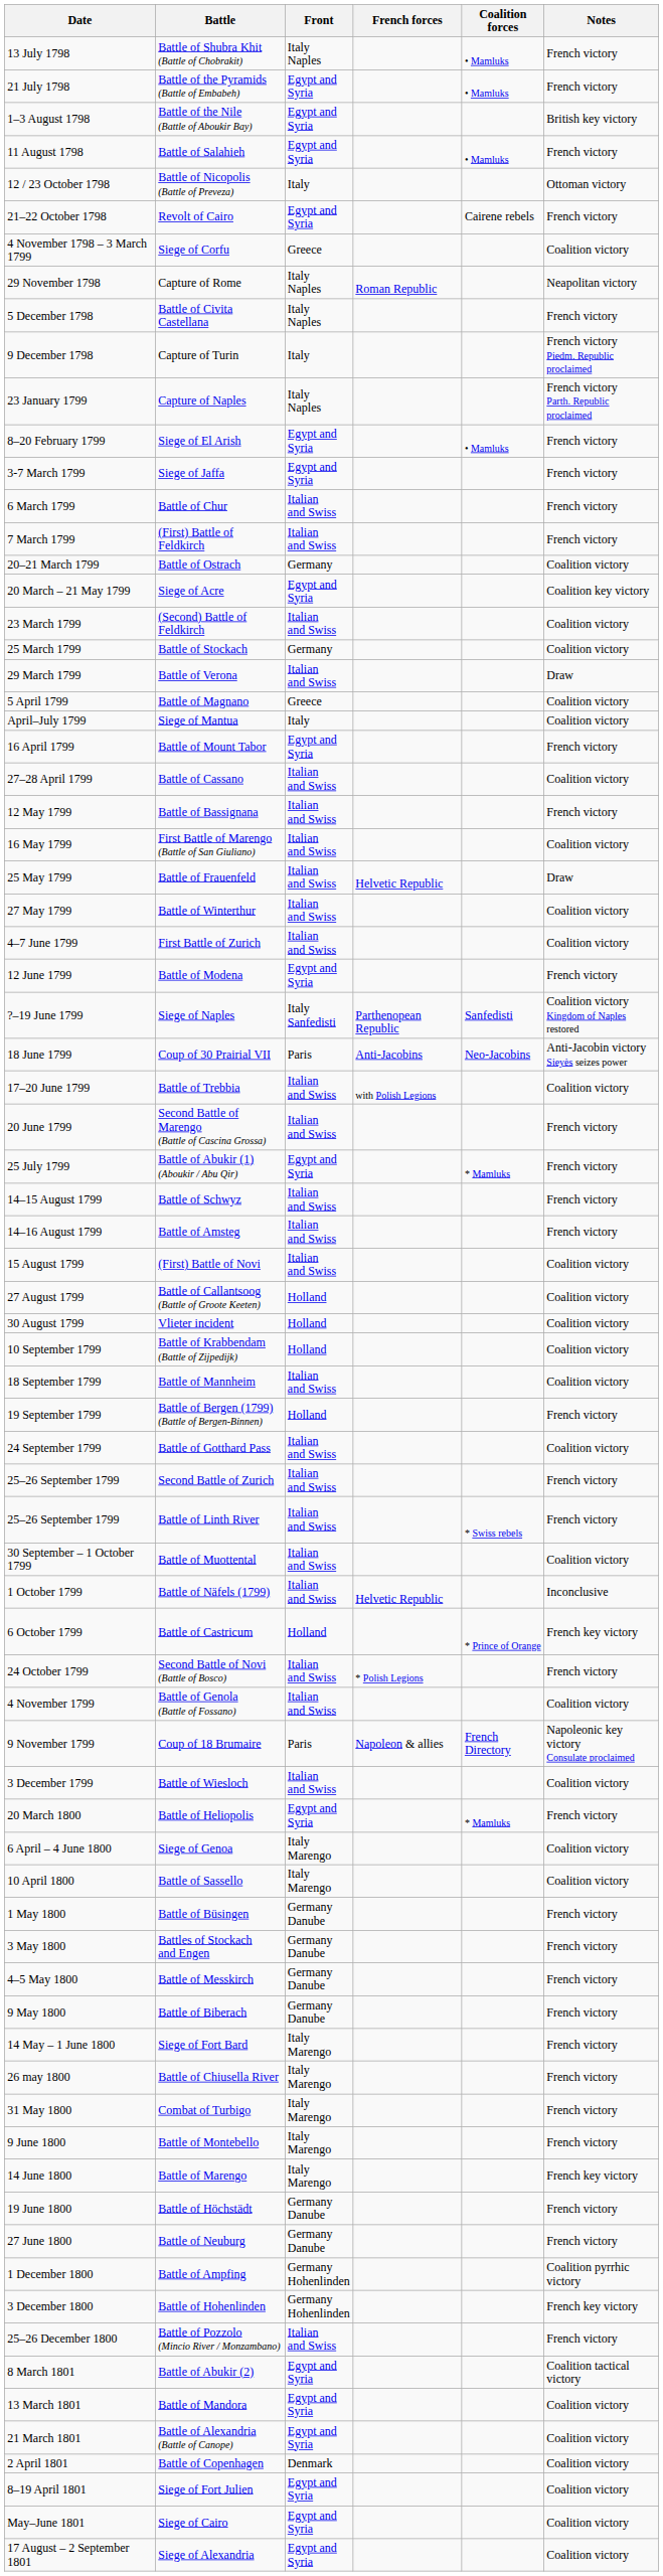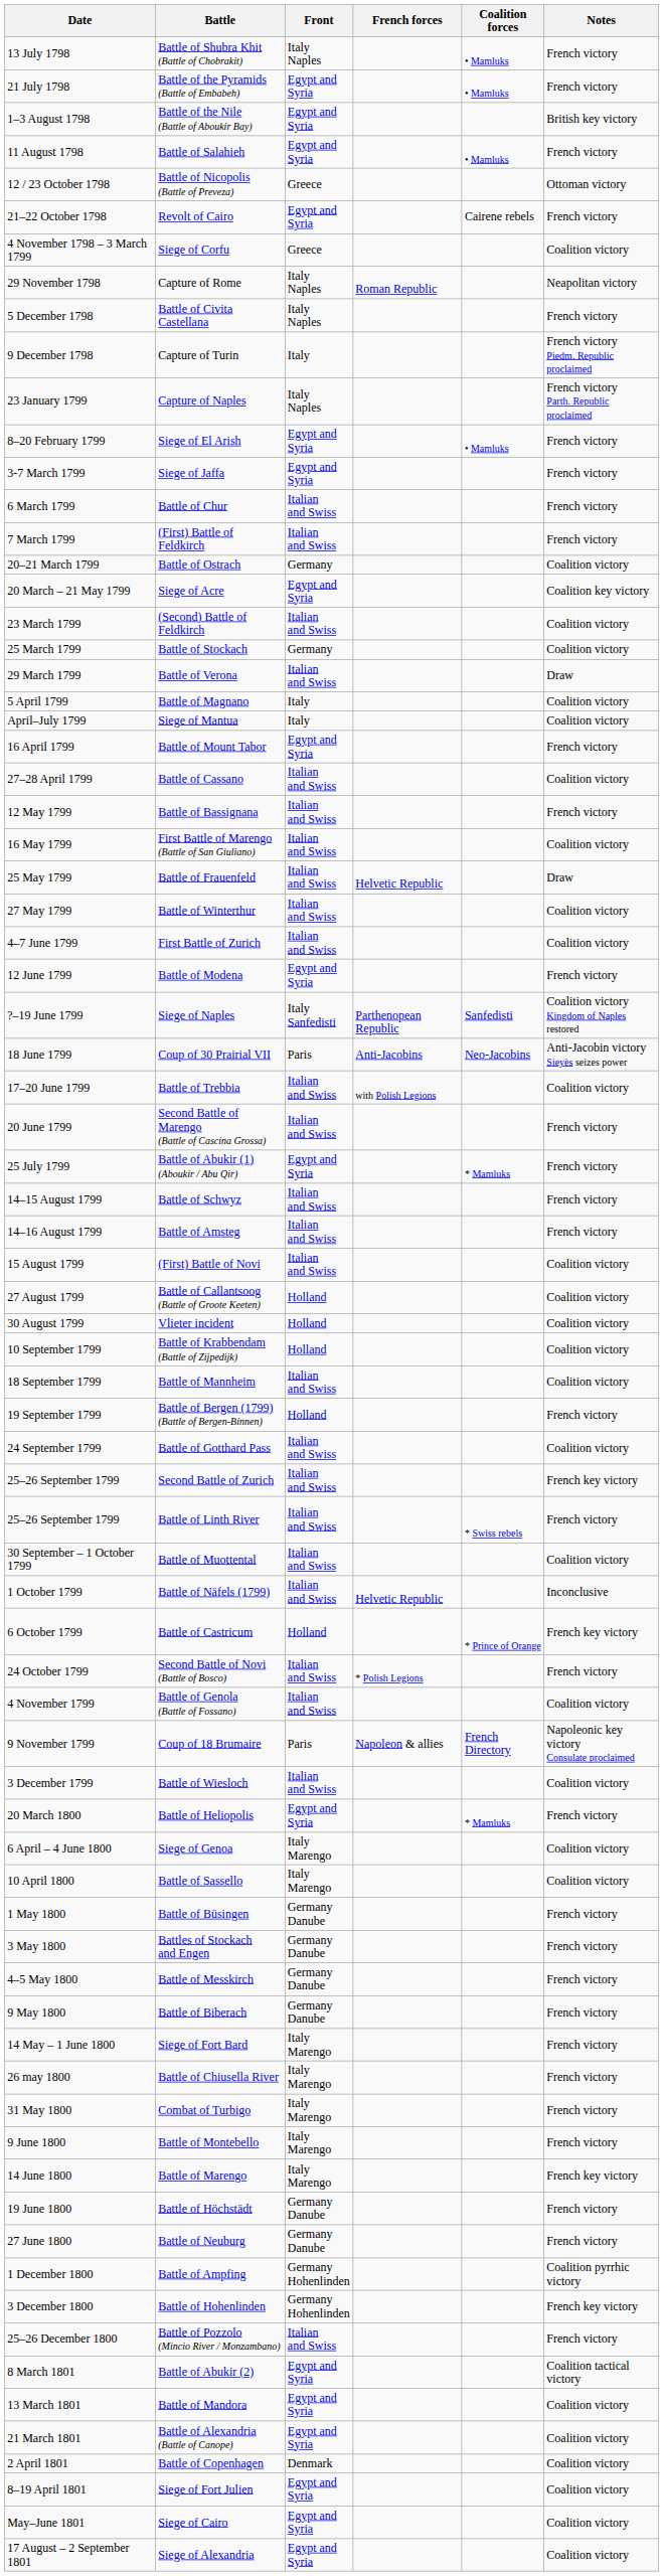 <table class="wikitable sortable">
 <tr>
 <th data-sort-type=date>Date</th>
 <th>Battle</th>
 <th>Front</th>
 <th>French forces</th>
 <th>Coalition forces</th>
 <th>Notes</th>
 </tr>
 <tr>
 <td>13 July 1798</td>
 <td><a href='#'>Battle of Shubra Khit</a><br><small><em>(Battle of Chobrakit)</em></small></td>
 <td>Italy<br>Naples</td>
 <td></td>
 <td><br><small>• <a href='#'>Mamluks</a></small></td>
 <td>French victory</td>
 </tr>
 <tr>
 <td>21 July 1798</td>
 <td><a href='#'>Battle of the Pyramids</a><br><small><em>(Battle of Embabeh)</em></small></td>
 <td><a href='#'>Egypt and<br>Syria</a></td>
 <td></td>
 <td><br><small>• <a href='#'>Mamluks</a></small></td>
 <td>French victory</td>
 </tr>
 <tr>
 <td>1–3 August 1798</td>
 <td><a href='#'>Battle of the Nile</a><br><small><em>(Battle of Aboukir Bay)</em></small></td>
 <td><a href='#'>Egypt and<br>Syria</a></td>
 <td></td>
 <td><br></td>
 <td>British key victory</td>
 </tr>
 <tr>
 <td>11 August 1798</td>
 <td><a href='#'>Battle of Salahieh</a><br><small></small></td>
 <td><a href='#'>Egypt and<br>Syria</a></td>
 <td></td>
 <td><br><small>• <a href='#'>Mamluks</a></small></td>
 <td>French victory</td>
 </tr>
 <tr>
 <td>12 / 23 October 1798</td>
 <td><a href='#'>Battle of Nicopolis</a><br><small><em>(Battle of Preveza)</em></small></td>
-<td>Italy</td>
+<td>Greece</td>
 <td></td>
 <td></td>
 <td>Ottoman victory</td>
 </tr>
 <tr>
 <td>21–22 October 1798</td>
 <td><a href='#'>Revolt of Cairo</a></td>
 <td><a href='#'>Egypt and<br>Syria</a></td>
 <td></td>
 <td>Cairene rebels</td>
 <td>French victory</td>
 </tr>
 <tr>
 <td>4 November 1798 – 3 March 1799</td>
 <td><a href='#'>Siege of Corfu</a></td>
 <td>Greece</td>
 <td></td>
 <td><br></td>
 <td>Coalition victory</td>
 </tr>
 <tr>
 <td>29 November 1798</td>
 <td>Capture of Rome</td>
 <td>Italy<br>Naples</td>
 <td><br> <a href='#'>Roman Republic</a></td>
 <td></td>
 <td>Neapolitan victory</td>
 </tr>
 <tr>
 <td>5 December 1798</td>
 <td><a href='#'>Battle of Civita Castellana</a></td>
 <td>Italy<br>Naples</td>
 <td></td>
 <td></td>
 <td>French victory</td>
 </tr>
 <tr>
 <td>9 December 1798</td>
 <td>Capture of Turin</td>
 <td>Italy</td>
 <td></td>
 <td></td>
 <td>French victory<br><small><a href='#'>Piedm. Republic proclaimed</a></small></td>
 </tr>
 <tr>
 <td>23 January 1799</td>
 <td><a href='#'>Capture of Naples</a></td>
 <td>Italy<br>Naples</td>
 <td></td>
 <td></td>
 <td>French victory<br><small><a href='#'>Parth. Republic proclaimed</a></small></td>
 </tr>
 <tr>
 <td>8–20 February 1799</td>
 <td><a href='#'>Siege of El Arish</a></td>
 <td><a href='#'>Egypt and<br>Syria</a></td>
 <td></td>
 <td><br><small>• <a href='#'>Mamluks</a></small></td>
 <td>French victory</td>
 </tr>
 <tr>
 <td>3-7 March 1799</td>
 <td><a href='#'>Siege of Jaffa</a></td>
 <td><a href='#'>Egypt and<br>Syria</a></td>
 <td></td>
 <td></td>
 <td>French victory</td>
 </tr>
 <tr>
 <td>6 March 1799</td>
 <td><a href='#'>Battle of Chur</a></td>
 <td><a href='#'>Italian<br>and Swiss</a></td>
 <td></td>
 <td></td>
 <td>French victory</td>
 </tr>
 <tr>
 <td>7 March 1799</td>
 <td><a href='#'>(First) Battle of Feldkirch</a></td>
 <td><a href='#'>Italian<br>and Swiss</a></td>
 <td></td>
 <td></td>
 <td>French victory</td>
 </tr>
 <tr>
 <td>20–21 March 1799</td>
 <td><a href='#'>Battle of Ostrach</a></td>
 <td>Germany</td>
 <td></td>
 <td></td>
 <td>Coalition victory</td>
 </tr>
 <tr>
 <td>20 March – 21 May 1799</td>
 <td><a href='#'>Siege of Acre</a></td>
 <td><a href='#'>Egypt and<br>Syria</a></td>
 <td></td>
 <td><br></td>
 <td>Coalition key victory</td>
 </tr>
 <tr>
 <td>23 March 1799</td>
 <td><a href='#'>(Second) Battle of Feldkirch</a></td>
 <td><a href='#'>Italian<br>and Swiss</a></td>
 <td></td>
 <td></td>
 <td>Coalition victory</td>
 </tr>
 <tr>
 <td>25 March 1799</td>
 <td><a href='#'>Battle of Stockach</a></td>
 <td>Germany</td>
 <td></td>
 <td></td>
 <td>Coalition victory</td>
 </tr>
 <tr>
 <td>29 March 1799</td>
 <td><a href='#'>Battle of Verona</a></td>
 <td><a href='#'>Italian<br>and Swiss</a></td>
 <td></td>
 <td></td>
 <td>Draw</td>
 </tr>
 <tr>
 <td>5 April 1799</td>
 <td><a href='#'>Battle of Magnano</a></td>
-<td>Greece</td>
+<td>Italy</td>
 <td></td>
 <td></td>
 <td>Coalition victory</td>
 </tr>
 <tr>
 <td>April–July 1799</td>
 <td><a href='#'>Siege of Mantua</a></td>
 <td>Italy</td>
 <td></td>
 <td></td>
 <td>Coalition victory</td>
 </tr>
 <tr>
 <td>16 April 1799</td>
 <td><a href='#'>Battle of Mount Tabor</a></td>
 <td><a href='#'>Egypt and<br>Syria</a></td>
 <td></td>
 <td></td>
 <td>French victory</td>
 </tr>
 <tr>
 <td>27–28 April 1799</td>
 <td><a href='#'>Battle of Cassano</a></td>
 <td><a href='#'>Italian<br>and Swiss</a></td>
 <td></td>
 <td><br></td>
 <td>Coalition victory</td>
 </tr>
 <tr>
 <td>12 May 1799</td>
 <td><a href='#'>Battle of Bassignana</a></td>
 <td><a href='#'>Italian<br>and Swiss</a></td>
 <td></td>
 <td><br></td>
 <td>French victory</td>
 </tr>
 <tr>
 <td>16 May 1799</td>
 <td><a href='#'>First Battle of Marengo</a><br><small><em>(Battle of San Giuliano)</em></small></td>
 <td><a href='#'>Italian<br>and Swiss</a></td>
 <td></td>
 <td><br></td>
 <td>Coalition victory</td>
 </tr>
 <tr>
 <td>25 May 1799</td>
 <td><a href='#'>Battle of Frauenfeld</a></td>
 <td><a href='#'>Italian<br>and Swiss</a></td>
 <td><br> <a href='#'>Helvetic Republic</a></td>
 <td></td>
 <td>Draw</td>
 </tr>
 <tr>
 <td>27 May 1799</td>
 <td><a href='#'>Battle of Winterthur</a></td>
 <td><a href='#'>Italian<br>and Swiss</a></td>
 <td></td>
 <td></td>
 <td>Coalition victory</td>
 </tr>
 <tr>
 <td>4–7 June 1799</td>
 <td><a href='#'>First Battle of Zurich</a></td>
 <td><a href='#'>Italian<br>and Swiss</a></td>
 <td></td>
 <td></td>
 <td>Coalition victory</td>
 </tr>
 <tr>
 <td>12 June 1799</td>
 <td><a href='#'>Battle of Modena</a></td>
 <td><a href='#'>Egypt and<br>Syria</a></td>
 <td></td>
 <td></td>
 <td>French victory</td>
 </tr>
 <tr>
 <td>?–19 June 1799</td>
 <td><a href='#'>Siege of Naples</a></td>
 <td>Italy<br><a href='#'>Sanfedisti</a></td>
 <td><br> <a href='#'>Parthenopean Republic</a></td>
 <td> <a href='#'>Sanfedisti</a><br></td>
 <td>Coalition victory<br><small><a href='#'>Kingdom of Naples</a> restored</small></td>
 </tr>
 <tr>
 <td>18 June 1799</td>
 <td><a href='#'>Coup of 30 Prairial VII</a></td>
 <td>Paris</td>
 <td> <a href='#'>Anti-Jacobins</a></td>
 <td> <a href='#'>Neo-Jacobins</a></td>
 <td>Anti-Jacobin victory<br><small><a href='#'>Sieyès</a> seizes power</small></td>
 </tr>
 <tr>
 <td>17–20 June 1799</td>
 <td><a href='#'>Battle of Trebbia</a></td>
 <td><a href='#'>Italian<br>and Swiss</a></td>
 <td><br><small>with <a href='#'>Polish Legions</a></small></td>
 <td><br></td>
 <td>Coalition victory</td>
 </tr>
 <tr>
 <td>20 June 1799</td>
 <td><a href='#'>Second Battle of Marengo</a><br><small><em>(Battle of Cascina Grossa)</em></small></td>
 <td><a href='#'>Italian<br>and Swiss</a></td>
 <td></td>
 <td></td>
 <td>French victory</td>
 </tr>
 <tr>
 <td>25 July 1799</td>
 <td><a href='#'>Battle of Abukir (1)</a><br><small><em>(Aboukir / Abu Qir)</em></small></td>
 <td><a href='#'>Egypt and<br>Syria</a></td>
 <td></td>
 <td><br><small>* <a href='#'>Mamluks</a></small></td>
 <td>French victory</td>
 </tr>
 <tr>
 <td>14–15 August 1799</td>
 <td><a href='#'>Battle of Schwyz</a></td>
 <td><a href='#'>Italian<br>and Swiss</a></td>
 <td></td>
 <td></td>
 <td>French victory</td>
 </tr>
 <tr>
 <td>14–16 August 1799</td>
 <td><a href='#'>Battle of Amsteg</a></td>
 <td><a href='#'>Italian<br>and Swiss</a></td>
 <td></td>
 <td></td>
 <td>French victory</td>
 </tr>
 <tr>
 <td>15 August 1799</td>
 <td><a href='#'>(First) Battle of Novi</a></td>
 <td><a href='#'>Italian<br>and Swiss</a></td>
 <td></td>
 <td><br></td>
 <td>Coalition victory</td>
 </tr>
 <tr>
 <td>27 August 1799</td>
 <td><a href='#'>Battle of Callantsoog</a><br><small><em>(Battle of Groote Keeten)</em></small></td>
 <td><a href='#'>Holland</a></td>
 <td></td>
 <td></td>
 <td>Coalition victory</td>
 </tr>
 <tr>
 <td>30 August 1799</td>
 <td><a href='#'>Vlieter incident</a></td>
 <td><a href='#'>Holland</a></td>
 <td></td>
 <td></td>
 <td>Coalition victory</td>
 </tr>
 <tr>
 <td>10 September 1799</td>
 <td><a href='#'>Battle of Krabbendam</a><br><small><em>(Battle of Zijpedijk)</em></small></td>
 <td><a href='#'>Holland</a></td>
 <td><br></td>
 <td></td>
 <td>Coalition victory</td>
 </tr>
 <tr>
 <td>18 September 1799</td>
 <td><a href='#'>Battle of Mannheim</a></td>
 <td><a href='#'>Italian<br>and Swiss</a></td>
 <td></td>
 <td></td>
 <td>Coalition victory</td>
 </tr>
 <tr>
 <td>19 September 1799</td>
 <td><a href='#'>Battle of Bergen (1799)</a><br><small><em>(Battle of Bergen-Binnen)</em></small></td>
 <td><a href='#'>Holland</a></td>
 <td><br></td>
 <td><br></td>
 <td>French victory</td>
 </tr>
 <tr>
 <td>24 September 1799</td>
 <td><a href='#'>Battle of Gotthard Pass</a></td>
 <td><a href='#'>Italian<br>and Swiss</a></td>
 <td></td>
 <td><br></td>
 <td>Coalition victory</td>
 </tr>
 <tr>
 <td>25–26 September 1799</td>
 <td><a href='#'>Second Battle of Zurich</a></td>
 <td><a href='#'>Italian<br>and Swiss</a></td>
 <td></td>
 <td><br></td>
-<td>French victory</td>
+<td>French key victory</td>
 </tr>
 <tr>
 <td>25–26 September 1799</td>
 <td><a href='#'>Battle of Linth River</a></td>
 <td><a href='#'>Italian<br>and Swiss</a></td>
 <td></td>
 <td><br><br><small>* <a href='#'>Swiss rebels</a></small></td>
 <td>French victory</td>
 </tr>
 <tr>
 <td>30 September – 1 October 1799</td>
 <td><a href='#'>Battle of Muottental</a></td>
 <td><a href='#'>Italian<br>and Swiss</a></td>
 <td></td>
 <td></td>
 <td>Coalition victory</td>
 </tr>
 <tr>
 <td>1 October 1799</td>
 <td><a href='#'>Battle of Näfels (1799)</a></td>
 <td><a href='#'>Italian<br>and Swiss</a></td>
 <td><br> <a href='#'>Helvetic Republic</a></td>
 <td><br></td>
 <td>Inconclusive</td>
 </tr>
 <tr>
 <td>6 October 1799</td>
 <td><a href='#'>Battle of Castricum</a></td>
 <td><a href='#'>Holland</a></td>
 <td><br></td>
 <td><br><br><small>* <a href='#'>Prince of Orange</a></small></td>
 <td>French key victory</td>
 </tr>
 <tr>
 <td>24 October 1799</td>
 <td><a href='#'>Second Battle of Novi</a><br><small><em>(Battle of Bosco)</em></small></td>
 <td><a href='#'>Italian<br>and Swiss</a></td>
 <td><br><small>* <a href='#'>Polish Legions</a></small></td>
 <td></td>
 <td>French victory</td>
 </tr>
 <tr>
 <td>4 November 1799</td>
 <td><a href='#'>Battle of Genola</a><br><small><em>(Battle of Fossano)</em></small></td>
 <td><a href='#'>Italian<br>and Swiss</a></td>
 <td></td>
 <td></td>
 <td>Coalition victory</td>
 </tr>
 <tr>
 <td>9 November 1799</td>
 <td><a href='#'>Coup of 18 Brumaire</a></td>
 <td>Paris</td>
 <td> <a href='#'>Napoleon</a> & allies</td>
 <td> <a href='#'>French Directory</a></td>
 <td>Napoleonic key victory<br><small><a href='#'>Consulate proclaimed</a></small></td>
 </tr>
 <tr>
 <td>3 December 1799</td>
 <td><a href='#'>Battle of Wiesloch</a></td>
 <td><a href='#'>Italian<br>and Swiss</a></td>
 <td></td>
 <td></td>
 <td>Coalition victory</td>
 </tr>
 <tr>
 <td>20 March 1800</td>
 <td><a href='#'>Battle of Heliopolis</a></td>
 <td><a href='#'>Egypt and<br>Syria</a></td>
 <td></td>
 <td><br><small>* <a href='#'>Mamluks</a></small><br></td>
 <td>French victory</td>
 </tr>
 <tr>
 <td>6 April – 4 June 1800</td>
 <td><a href='#'>Siege of Genoa</a></td>
 <td>Italy<br>Marengo</td>
 <td></td>
 <td><br></td>
 <td>Coalition victory</td>
 </tr>
 <tr>
 <td>10 April 1800</td>
 <td><a href='#'>Battle of Sassello</a></td>
 <td>Italy<br>Marengo</td>
 <td></td>
 <td></td>
 <td>Coalition victory</td>
 </tr>
 <tr>
 <td>1 May 1800</td>
 <td><a href='#'>Battle of Büsingen</a></td>
 <td>Germany<br>Danube</td>
 <td></td>
 <td></td>
 <td>French victory</td>
 </tr>
 <tr>
 <td>3 May 1800</td>
 <td><a href='#'>Battles of Stockach<br>and Engen</a></td>
 <td>Germany<br>Danube</td>
 <td></td>
 <td></td>
 <td>French victory</td>
 </tr>
 <tr>
 <td>4–5 May 1800</td>
 <td><a href='#'>Battle of Messkirch</a></td>
 <td>Germany<br>Danube</td>
 <td></td>
 <td></td>
 <td>French victory</td>
 </tr>
 <tr>
 <td>9 May 1800</td>
 <td><a href='#'>Battle of Biberach</a></td>
 <td>Germany<br>Danube</td>
 <td></td>
 <td></td>
 <td>French victory</td>
 </tr>
 <tr>
 <td>14 May – 1 June 1800</td>
 <td><a href='#'>Siege of Fort Bard</a></td>
 <td>Italy<br>Marengo</td>
 <td></td>
 <td><br></td>
 <td>French victory</td>
 </tr>
 <tr>
 <td>26 may 1800</td>
 <td><a href='#'>Battle of Chiusella River</a></td>
 <td>Italy<br>Marengo</td>
 <td></td>
 <td></td>
 <td>French victory</td>
 </tr>
 <tr>
 <td>31 May 1800</td>
 <td><a href='#'>Combat of Turbigo</a></td>
 <td>Italy<br>Marengo</td>
 <td></td>
 <td></td>
 <td>French victory</td>
 </tr>
 <tr>
 <td>9 June 1800</td>
 <td><a href='#'>Battle of Montebello</a></td>
 <td>Italy<br>Marengo</td>
 <td></td>
 <td></td>
 <td>French victory</td>
 </tr>
 <tr>
 <td>14 June 1800</td>
 <td><a href='#'>Battle of Marengo</a></td>
 <td>Italy<br>Marengo</td>
 <td></td>
 <td></td>
 <td>French key victory</td>
 </tr>
 <tr>
 <td>19 June 1800</td>
 <td><a href='#'>Battle of Höchstädt</a></td>
 <td>Germany<br>Danube</td>
 <td></td>
 <td></td>
 <td>French victory</td>
 </tr>
 <tr>
 <td>27 June 1800</td>
 <td><a href='#'>Battle of Neuburg</a></td>
 <td>Germany<br>Danube</td>
 <td></td>
 <td></td>
 <td>French victory</td>
 </tr>
 <tr>
 <td>1 December 1800</td>
 <td><a href='#'>Battle of Ampfing</a></td>
 <td>Germany<br>Hohenlinden</td>
 <td></td>
 <td></td>
 <td>Coalition pyrrhic victory</td>
 </tr>
 <tr>
 <td>3 December 1800</td>
 <td><a href='#'>Battle of Hohenlinden</a></td>
 <td>Germany<br>Hohenlinden</td>
 <td></td>
 <td><br></td>
 <td>French key victory</td>
 </tr>
 <tr>
 <td>25–26 December 1800</td>
 <td><a href='#'>Battle of Pozzolo</a><br><small><em>(Mincio River / Monzambano)</em></small></td>
 <td><a href='#'>Italian<br>and Swiss</a></td>
 <td></td>
 <td></td>
 <td>French victory</td>
 </tr>
 <tr>
 <td>8 March 1801</td>
 <td><a href='#'>Battle of Abukir (2)</a></td>
 <td><a href='#'>Egypt and<br>Syria</a></td>
 <td></td>
 <td></td>
 <td>Coalition tactical victory</td>
 </tr>
 <tr>
 <td>13 March 1801</td>
 <td><a href='#'>Battle of Mandora</a></td>
 <td><a href='#'>Egypt and<br>Syria</a></td>
 <td></td>
 <td></td>
 <td>Coalition victory</td>
 </tr>
 <tr>
 <td>21 March 1801</td>
 <td><a href='#'>Battle of Alexandria</a><br><small><em>(Battle of Canope)</em></small></td>
 <td><a href='#'>Egypt and<br>Syria</a></td>
 <td></td>
 <td></td>
 <td>Coalition victory</td>
 </tr>
 <tr>
 <td>2 April 1801</td>
 <td><a href='#'>Battle of Copenhagen</a></td>
 <td>Denmark</td>
 <td></td>
 <td></td>
 <td>Coalition victory</td>
 </tr>
 <tr>
 <td>8–19 April 1801</td>
 <td><a href='#'>Siege of Fort Julien</a></td>
 <td><a href='#'>Egypt and<br>Syria</a></td>
 <td></td>
 <td><br></td>
 <td>Coalition victory</td>
 </tr>
 <tr>
 <td>May–June 1801</td>
 <td><a href='#'>Siege of Cairo</a></td>
 <td><a href='#'>Egypt and<br>Syria</a></td>
 <td></td>
 <td><br></td>
 <td>Coalition victory</td>
 </tr>
 <tr>
 <td>17 August – 2 September 1801</td>
 <td><a href='#'>Siege of Alexandria</a></td>
 <td><a href='#'>Egypt and<br>Syria</a></td>
 <td></td>
 <td></td>
 <td>Coalition victory</td>
 </tr>
 </table>
